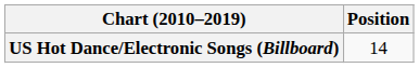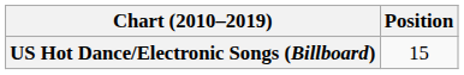 <table class="wikitable plainrowheaders" style="text-align:center">
 <tr>
 <th scope="col">Chart (2010–2019)</th>
 <th scope="col">Position</th>
 </tr>
 <tr>
 <th scope="row">US Hot Dance/Electronic Songs (<em>Billboard</em>)</th>
-<td>14</td>
+<td>15</td>
 </tr>
 </table>
